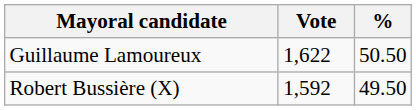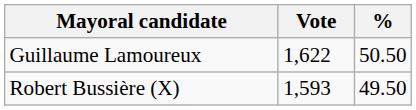 <table class="wikitable">
 <tr>
 <th bgcolor="#DDDDFF" width="200px">Mayoral candidate</th>
 <th bgcolor="#DDDDFF" width="50px">Vote</th>
 <th bgcolor="#DDDDFF" width="30px">%</th>
 </tr>
 <tr>
 <td>Guillaume Lamoureux</td>
 <td>1,622</td>
 <td>50.50</td>
 </tr>
 <tr>
 <td>Robert Bussière (X)</td>
-<td>1,592</td>
+<td>1,593</td>
 <td>49.50</td>
 </tr>
 </table>
